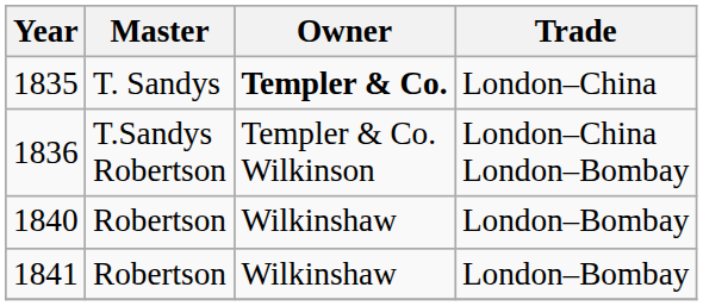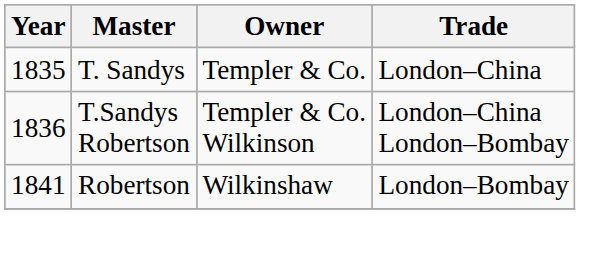 <table class="sortable wikitable">
 <tr>
 <th>Year</th>
 <th>Master</th>
 <th>Owner</th>
 <th>Trade</th>
 </tr>
 <tr>
 <td>1835</td>
 <td>T. Sandys</td>
-<td><strong>Templer & Co.</strong></td>
+<td>Templer & Co.</td>
 <td>London–China</td>
 </tr>
 <tr>
 <td>1836</td>
 <td>T.Sandys<br>Robertson</td>
 <td>Templer & Co.<br>Wilkinson</td>
 <td>London–China<br>London–Bombay</td>
-</tr>
-<tr>
-<td>1840</td>
-<td>Robertson</td>
-<td>Wilkinshaw</td>
-<td>London–Bombay</td>
 </tr>
 <tr>
 <td>1841</td>
 <td>Robertson</td>
 <td>Wilkinshaw</td>
 <td>London–Bombay</td>
 </tr>
 <tr>
 </tr>
 </table>
